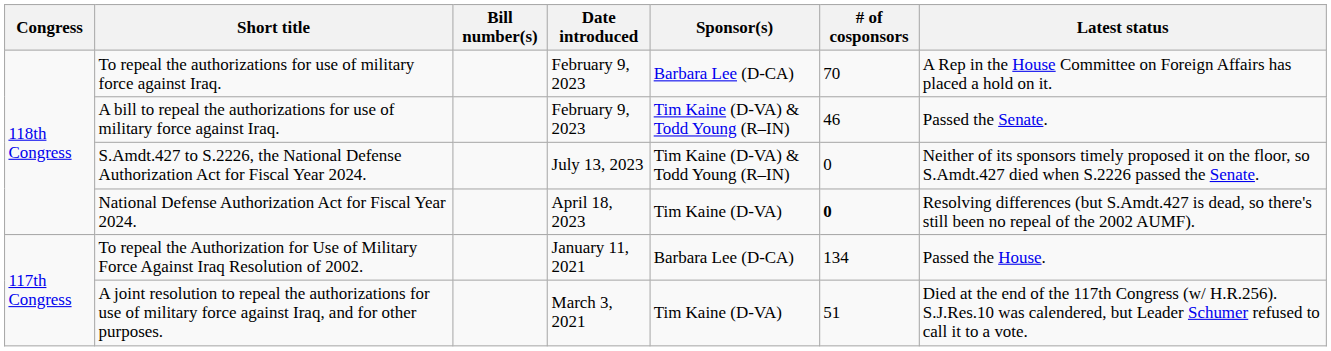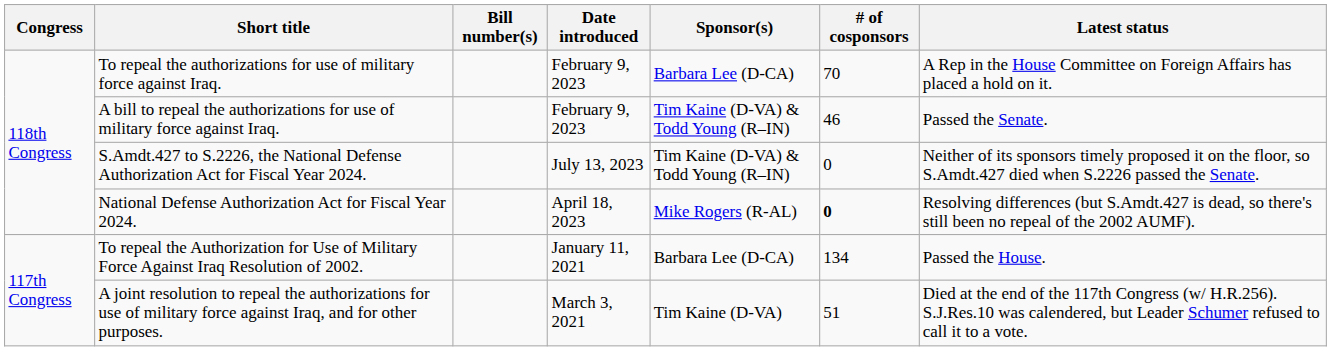 <table class="wikitable">
 <tr>
 <th>Congress</th>
 <th>Short title</th>
 <th>Bill number(s)</th>
 <th>Date introduced</th>
 <th>Sponsor(s)</th>
 <th># of cosponsors</th>
 <th>Latest status</th>
 </tr>
 <tr>
 <td rowspan="4"><a href='#'>118th Congress</a></td>
 <td>To repeal the authorizations for use of military force against Iraq.</td>
 <td></td>
 <td>February 9, 2023</td>
 <td><a href='#'>Barbara Lee</a> (D-CA)</td>
 <td>70</td>
 <td>A Rep in the <a href='#'>House</a> Committee on Foreign Affairs has placed a hold on it.</td>
 </tr>
 <tr>
 <td>A bill to repeal the authorizations for use of military force against Iraq.</td>
 <td></td>
 <td>February 9, 2023</td>
 <td><a href='#'>Tim Kaine</a> (D-VA) & <a href='#'>Todd Young</a> (R–IN)</td>
 <td>46</td>
 <td>Passed the <a href='#'>Senate</a>.</td>
 </tr>
 <tr>
 <td>S.Amdt.427 to S.2226, the National Defense Authorization Act for Fiscal Year 2024.</td>
 <td></td>
 <td>July 13, 2023</td>
 <td>Tim Kaine (D-VA) & Todd Young (R–IN)</td>
 <td>0</td>
 <td>Neither of its sponsors timely proposed it on the floor, so S.Amdt.427 died when S.2226 passed the <a href='#'>Senate</a>.</td>
 </tr>
 <tr>
 <td>National Defense Authorization Act for Fiscal Year 2024.</td>
 <td></td>
 <td>April 18, 2023</td>
-<td>Tim Kaine (D-VA)</td>
+<td><a href='#'>Mike Rogers</a> (R-AL)</td>
 <td><strong>0</strong></td>
 <td>Resolving differences (but S.Amdt.427 is dead, so there's still been no repeal of the 2002 AUMF).</td>
 </tr>
 <tr>
 <td rowspan="2"><a href='#'>117th Congress</a></td>
 <td>To repeal the Authorization for Use of Military Force Against Iraq Resolution of 2002.</td>
 <td></td>
 <td>January 11, 2021</td>
 <td>Barbara Lee (D-CA)</td>
 <td>134</td>
 <td>Passed the <a href='#'>House</a>.</td>
 </tr>
 <tr>
 <td>A joint resolution to repeal the authorizations for use of military force against Iraq, and for other purposes.</td>
 <td></td>
 <td>March 3, 2021</td>
 <td>Tim Kaine (D-VA)</td>
 <td>51</td>
 <td>Died at the end of the 117th Congress (w/ H.R.256). S.J.Res.10 was calendered, but Leader <a href='#'>Schumer</a> refused to call it to a vote.</td>
 </tr>
 </table>
